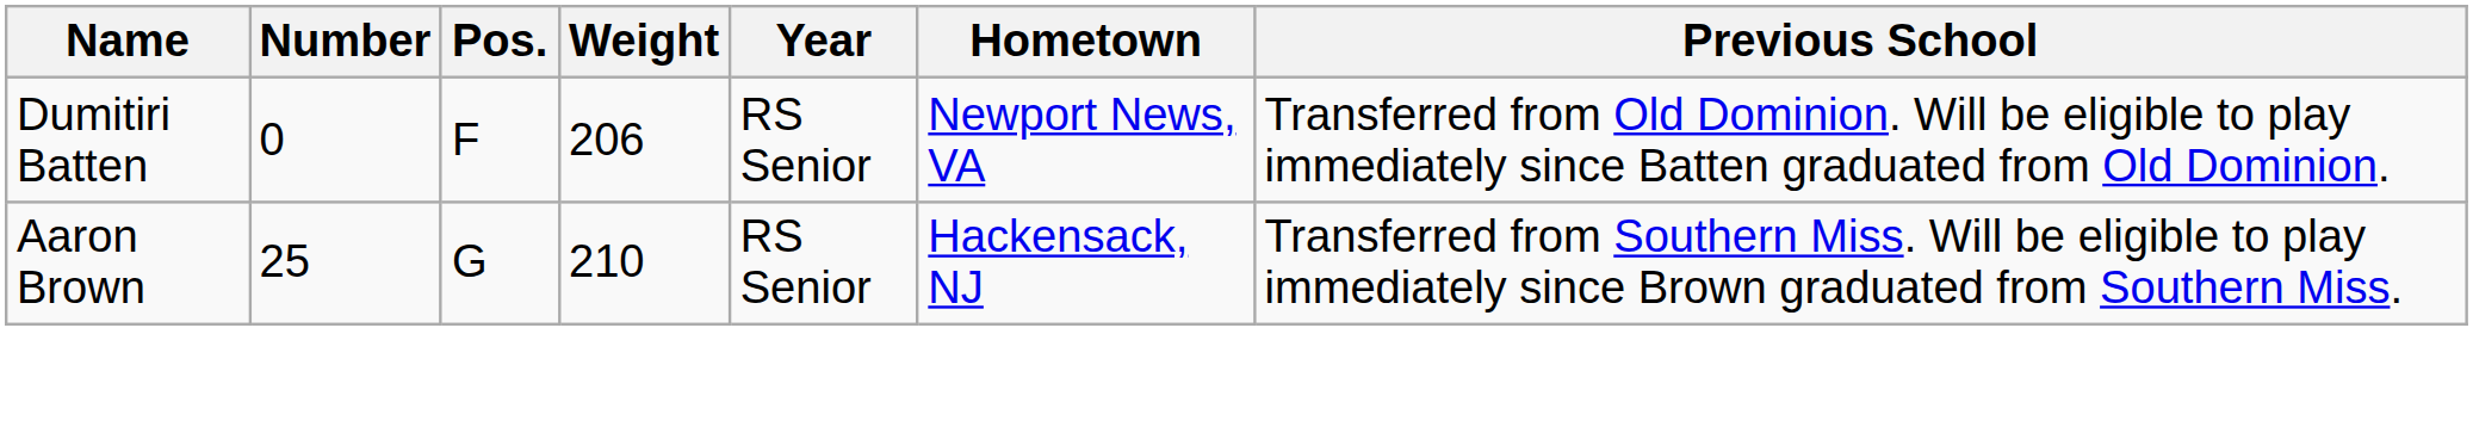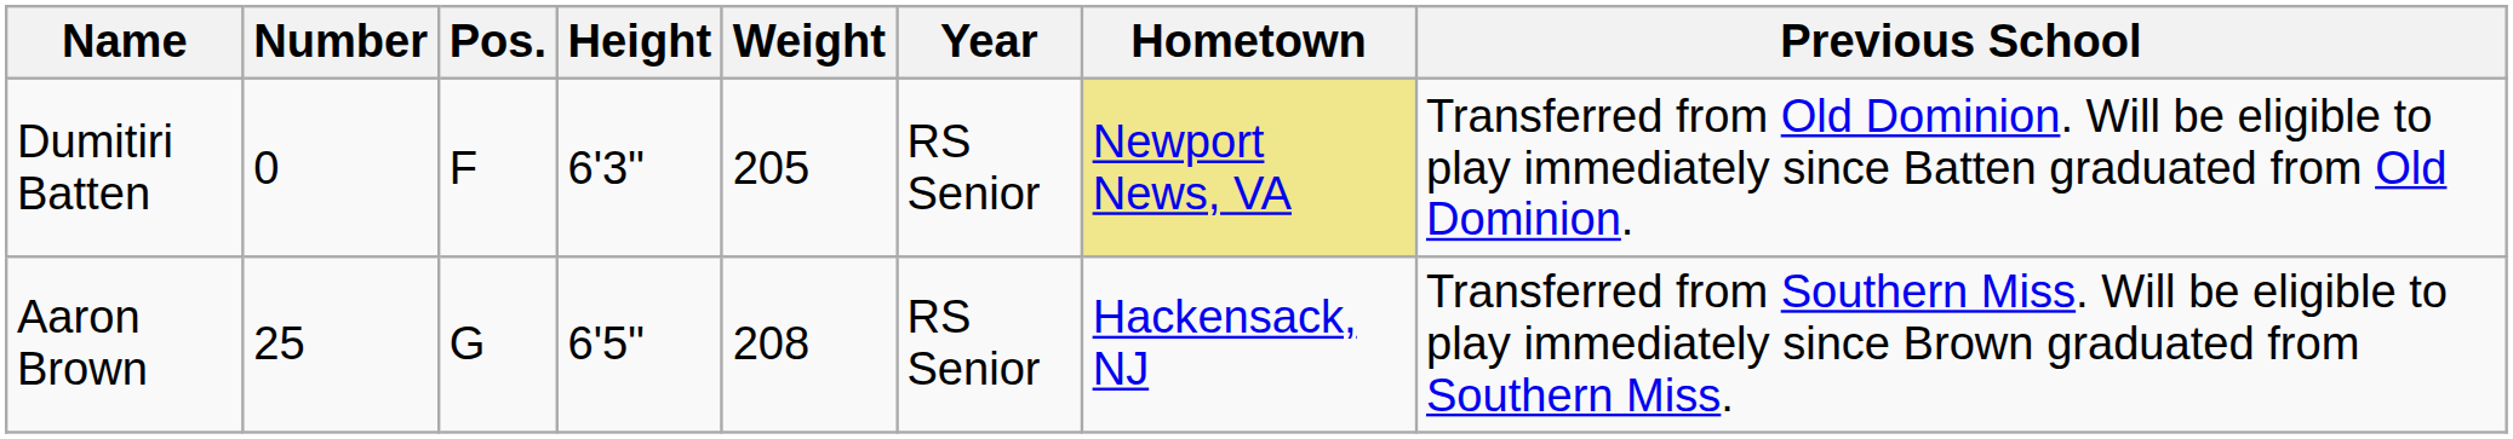 <table class="wikitable sortable" border="1">
 <tr>
 <th>Name</th>
 <th>Number</th>
 <th>Pos.</th>
+<th>Height</th>
 <th>Weight</th>
 <th>Year</th>
 <th>Hometown</th>
 <th class="unsortable">Previous School</th>
 </tr>
 <tr>
 <td sortname>Dumitiri Batten</td>
 <td>0</td>
 <td>F</td>
-<td>206</td>
+<td>6'3"</td>
+<td>205</td>
 <td>RS Senior</td>
-<td><a href='#'>Newport News, VA</a></td>
+<td style="background: khaki;"><a href='#'>Newport News, VA</a></td>
 <td>Transferred from <a href='#'>Old Dominion</a>. Will be eligible to play immediately since Batten graduated from <a href='#'>Old Dominion</a>.</td>
 </tr>
 <tr>
 <td sortname>Aaron Brown</td>
 <td>25</td>
 <td>G</td>
-<td>210</td>
+<td>6'5"</td>
+<td>208</td>
 <td>RS Senior</td>
 <td><a href='#'>Hackensack, NJ</a></td>
 <td>Transferred from <a href='#'>Southern Miss</a>. Will be eligible to play immediately since Brown graduated from <a href='#'>Southern Miss</a>.</td>
 </tr>
 </table>
